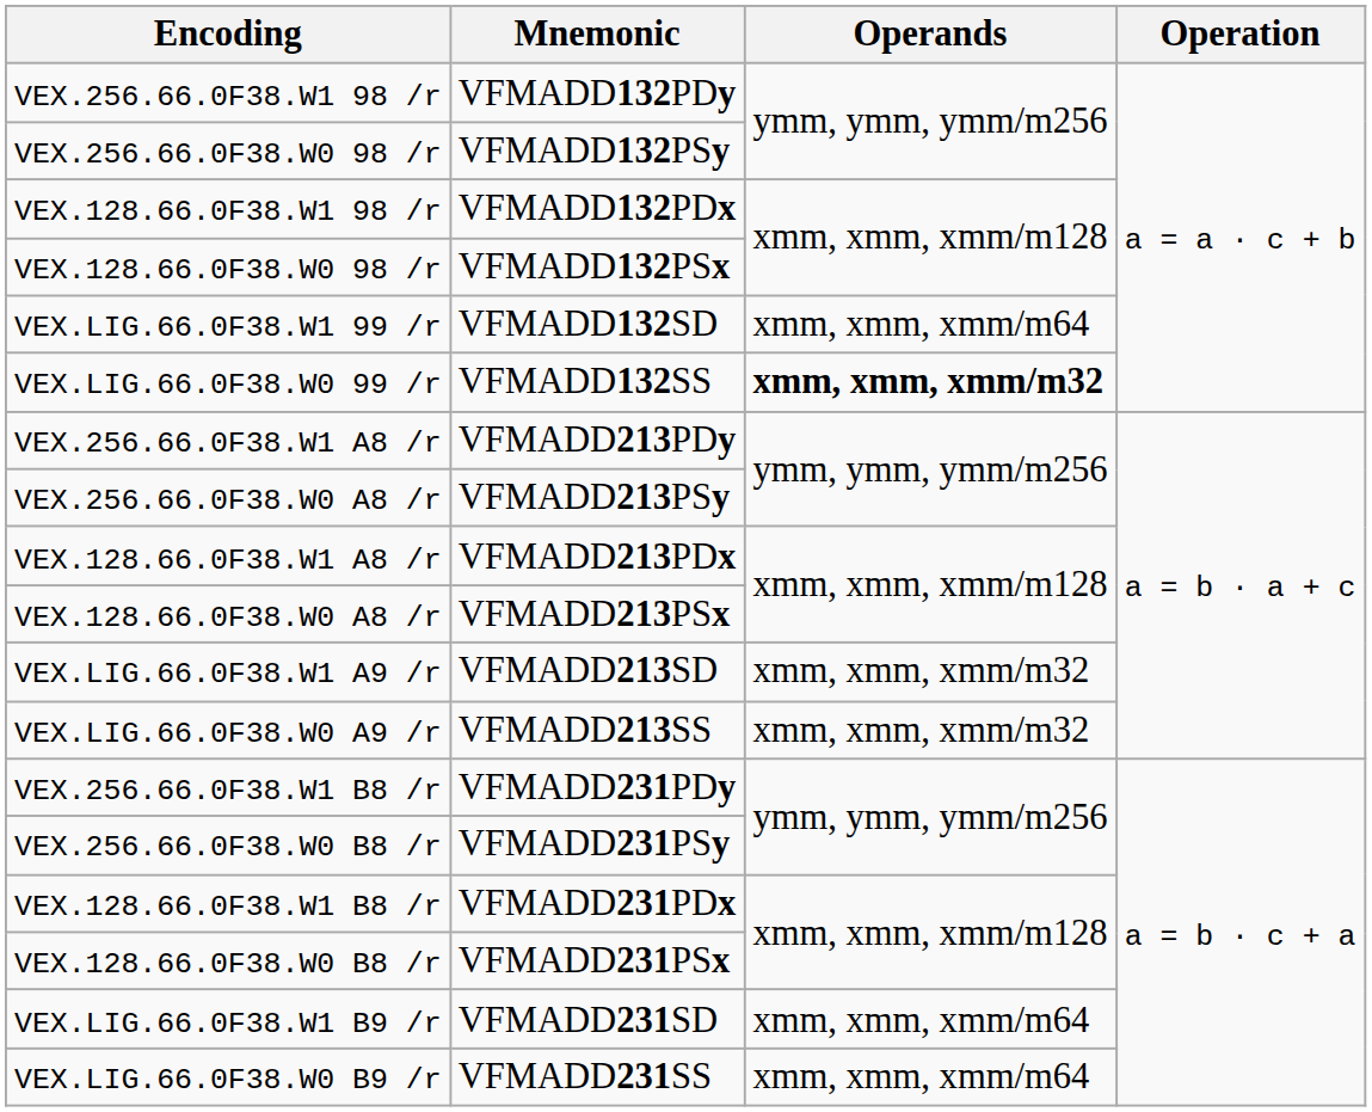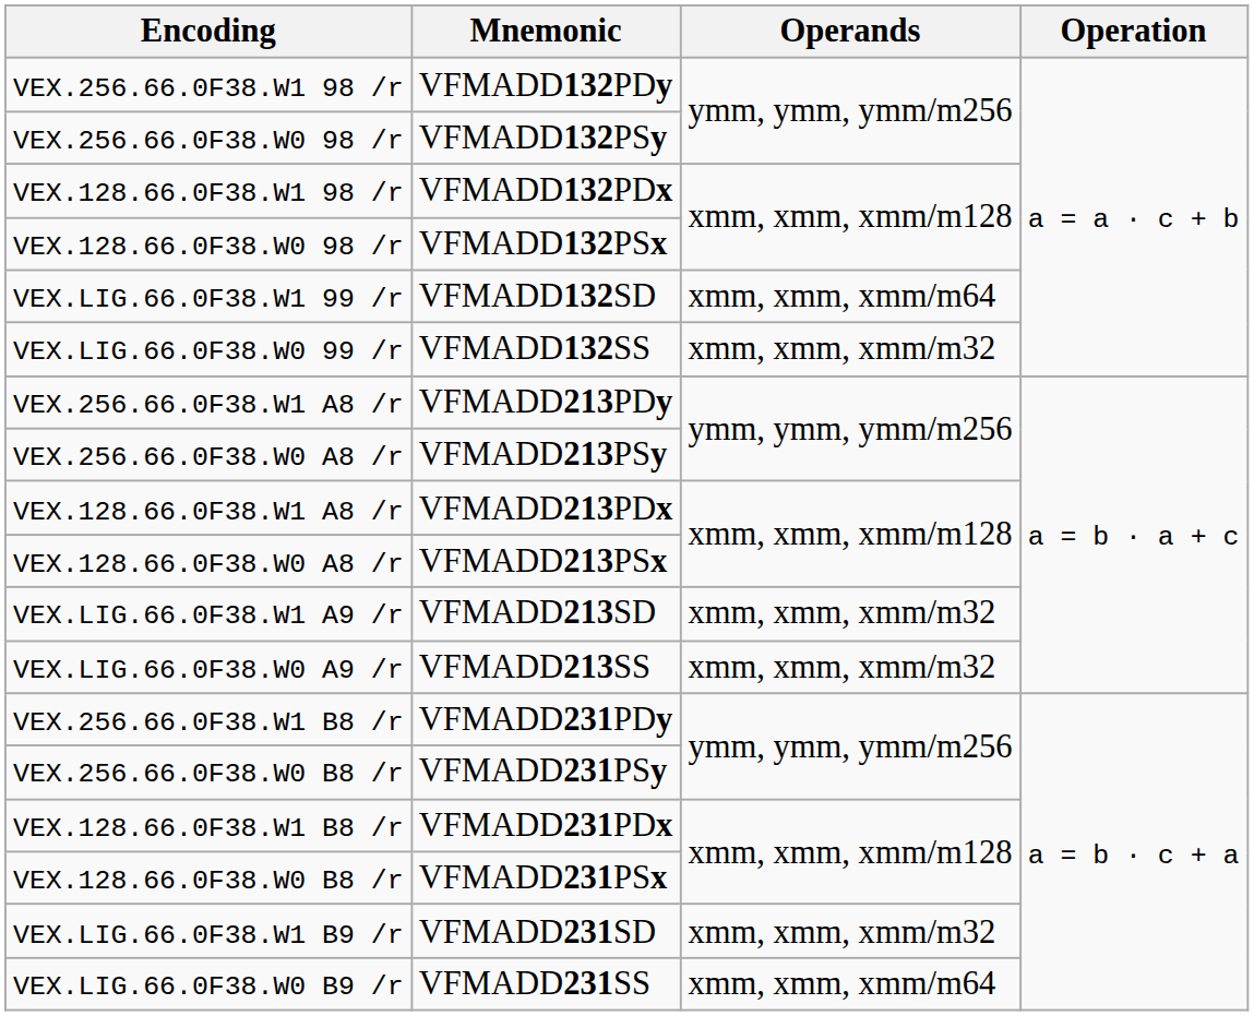 <table class="wikitable">
 <tr>
 <th>Encoding</th>
 <th>Mnemonic</th>
 <th>Operands</th>
 <th>Operation</th>
 </tr>
 <tr>
 <td><code>VEX.256.66.0F38.W1 98 /r</code></td>
 <td>VFMADD<strong>132</strong>PD<strong>y</strong></td>
 <td rowspan="2">ymm, ymm, ymm/m256</td>
 <td rowspan="6"><code>a = a · c + b</code></td>
 </tr>
 <tr>
 <td><code>VEX.256.66.0F38.W0 98 /r</code></td>
 <td>VFMADD<strong>132</strong>PS<strong>y</strong></td>
 </tr>
 <tr>
 <td><code>VEX.128.66.0F38.W1 98 /r</code></td>
 <td>VFMADD<strong>132</strong>PD<strong>x</strong></td>
 <td rowspan="2">xmm, xmm, xmm/m128</td>
 </tr>
 <tr>
 <td><code>VEX.128.66.0F38.W0 98 /r</code></td>
 <td>VFMADD<strong>132</strong>PS<strong>x</strong></td>
 </tr>
 <tr>
 <td><code>VEX.LIG.66.0F38.W1 99 /r</code></td>
 <td>VFMADD<strong>132</strong>SD</td>
 <td>xmm, xmm, xmm/m64</td>
 </tr>
 <tr>
 <td><code>VEX.LIG.66.0F38.W0 99 /r</code></td>
 <td>VFMADD<strong>132</strong>SS</td>
-<td><strong>xmm, xmm, xmm/m32</strong></td>
+<td>xmm, xmm, xmm/m32</td>
 </tr>
 <tr>
 <td><code>VEX.256.66.0F38.W1 A8 /r</code></td>
 <td>VFMADD<strong>213</strong>PD<strong>y</strong></td>
 <td rowspan="2">ymm, ymm, ymm/m256</td>
 <td rowspan="6"><code>a = b · a + c</code></td>
 </tr>
 <tr>
 <td><code>VEX.256.66.0F38.W0 A8 /r</code></td>
 <td>VFMADD<strong>213</strong>PS<strong>y</strong></td>
 </tr>
 <tr>
 <td><code>VEX.128.66.0F38.W1 A8 /r</code></td>
 <td>VFMADD<strong>213</strong>PD<strong>x</strong></td>
 <td rowspan="2">xmm, xmm, xmm/m128</td>
 </tr>
 <tr>
 <td><code>VEX.128.66.0F38.W0 A8 /r</code></td>
 <td>VFMADD<strong>213</strong>PS<strong>x</strong></td>
 </tr>
 <tr>
 <td><code>VEX.LIG.66.0F38.W1 A9 /r</code></td>
 <td>VFMADD<strong>213</strong>SD</td>
 <td>xmm, xmm, xmm/m32</td>
 </tr>
 <tr>
 <td><code>VEX.LIG.66.0F38.W0 A9 /r</code></td>
 <td>VFMADD<strong>213</strong>SS</td>
 <td>xmm, xmm, xmm/m32</td>
 </tr>
 <tr>
 <td><code>VEX.256.66.0F38.W1 B8 /r</code></td>
 <td>VFMADD<strong>231</strong>PD<strong>y</strong></td>
 <td rowspan="2">ymm, ymm, ymm/m256</td>
 <td rowspan="6"><code>a = b · c + a</code></td>
 </tr>
 <tr>
 <td><code>VEX.256.66.0F38.W0 B8 /r</code></td>
 <td>VFMADD<strong>231</strong>PS<strong>y</strong></td>
 </tr>
 <tr>
 <td><code>VEX.128.66.0F38.W1 B8 /r</code></td>
 <td>VFMADD<strong>231</strong>PD<strong>x</strong></td>
 <td rowspan="2">xmm, xmm, xmm/m128</td>
 </tr>
 <tr>
 <td><code>VEX.128.66.0F38.W0 B8 /r</code></td>
 <td>VFMADD<strong>231</strong>PS<strong>x</strong></td>
 </tr>
 <tr>
 <td><code>VEX.LIG.66.0F38.W1 B9 /r</code></td>
 <td>VFMADD<strong>231</strong>SD</td>
-<td>xmm, xmm, xmm/m64</td>
+<td>xmm, xmm, xmm/m32</td>
 </tr>
 <tr>
 <td><code>VEX.LIG.66.0F38.W0 B9 /r</code></td>
 <td>VFMADD<strong>231</strong>SS</td>
 <td>xmm, xmm, xmm/m64</td>
 </tr>
 </table>
